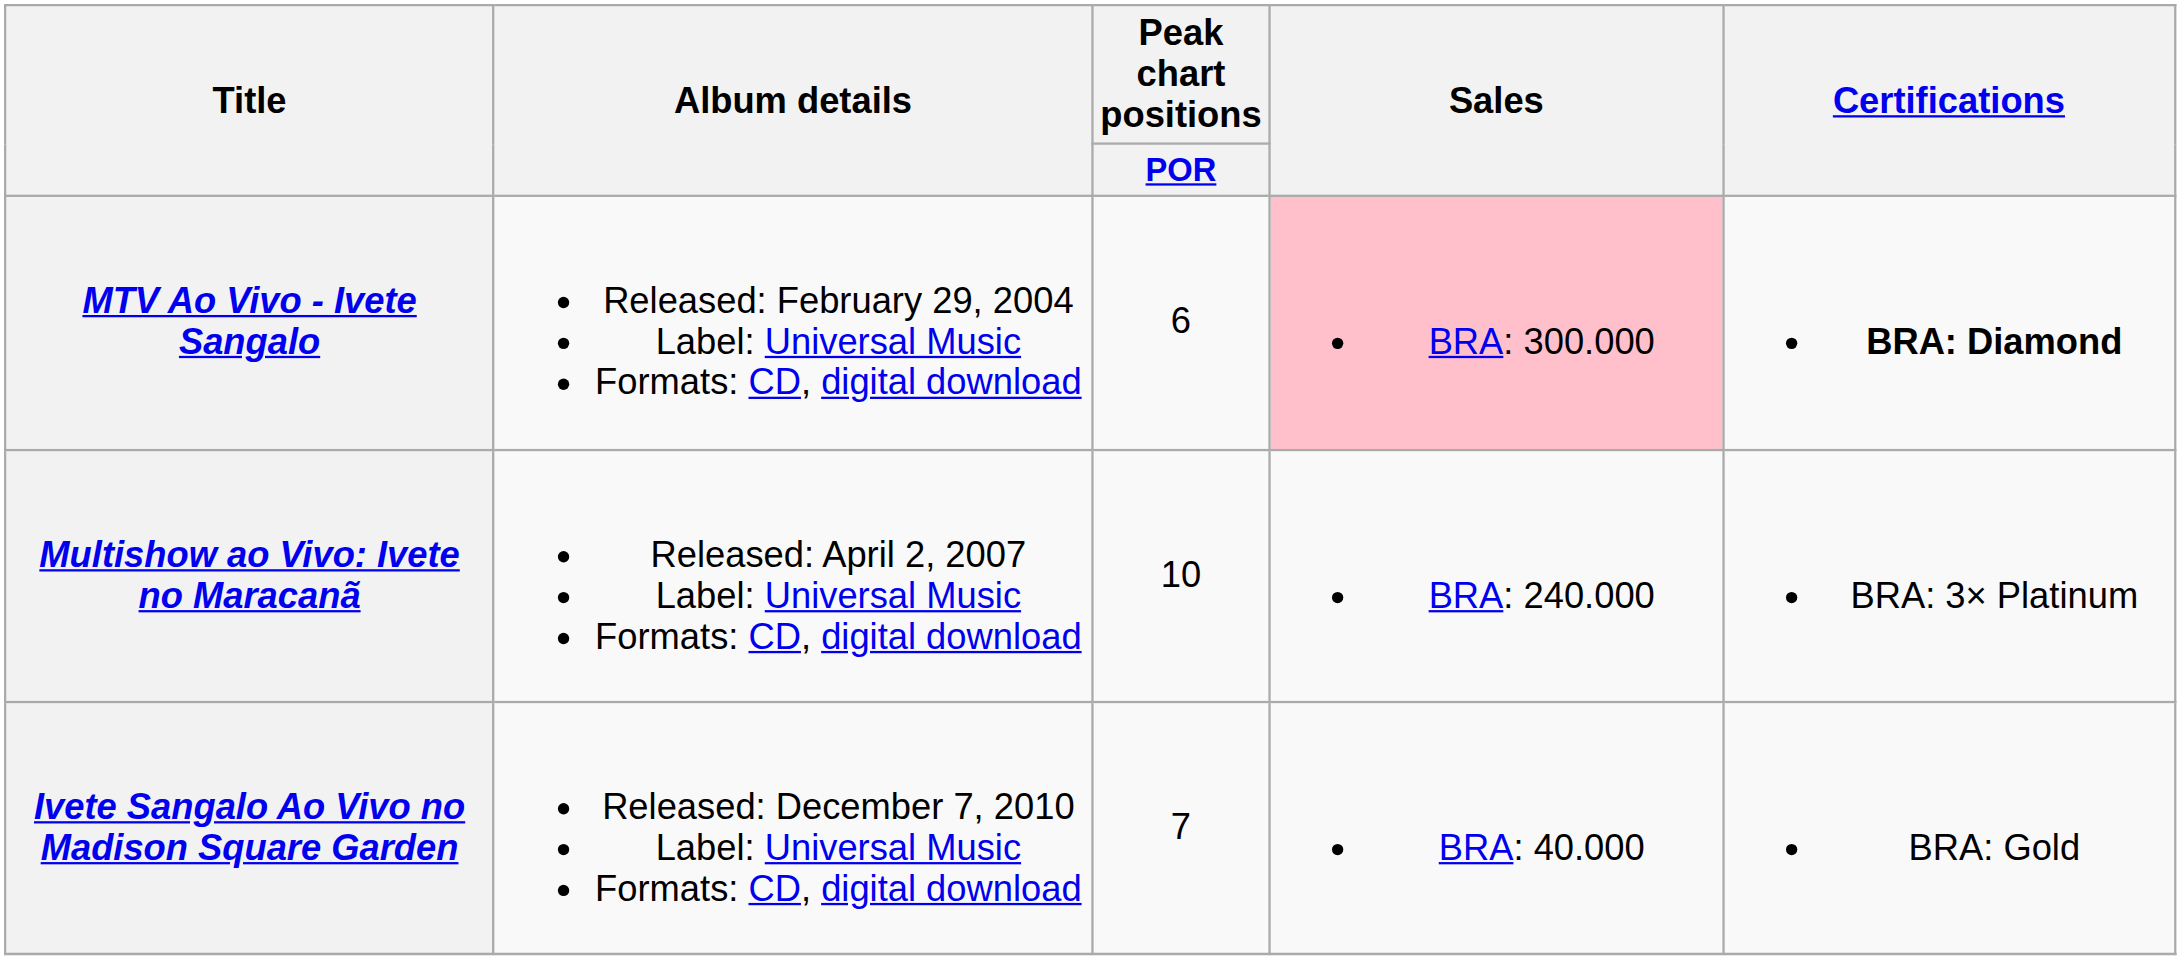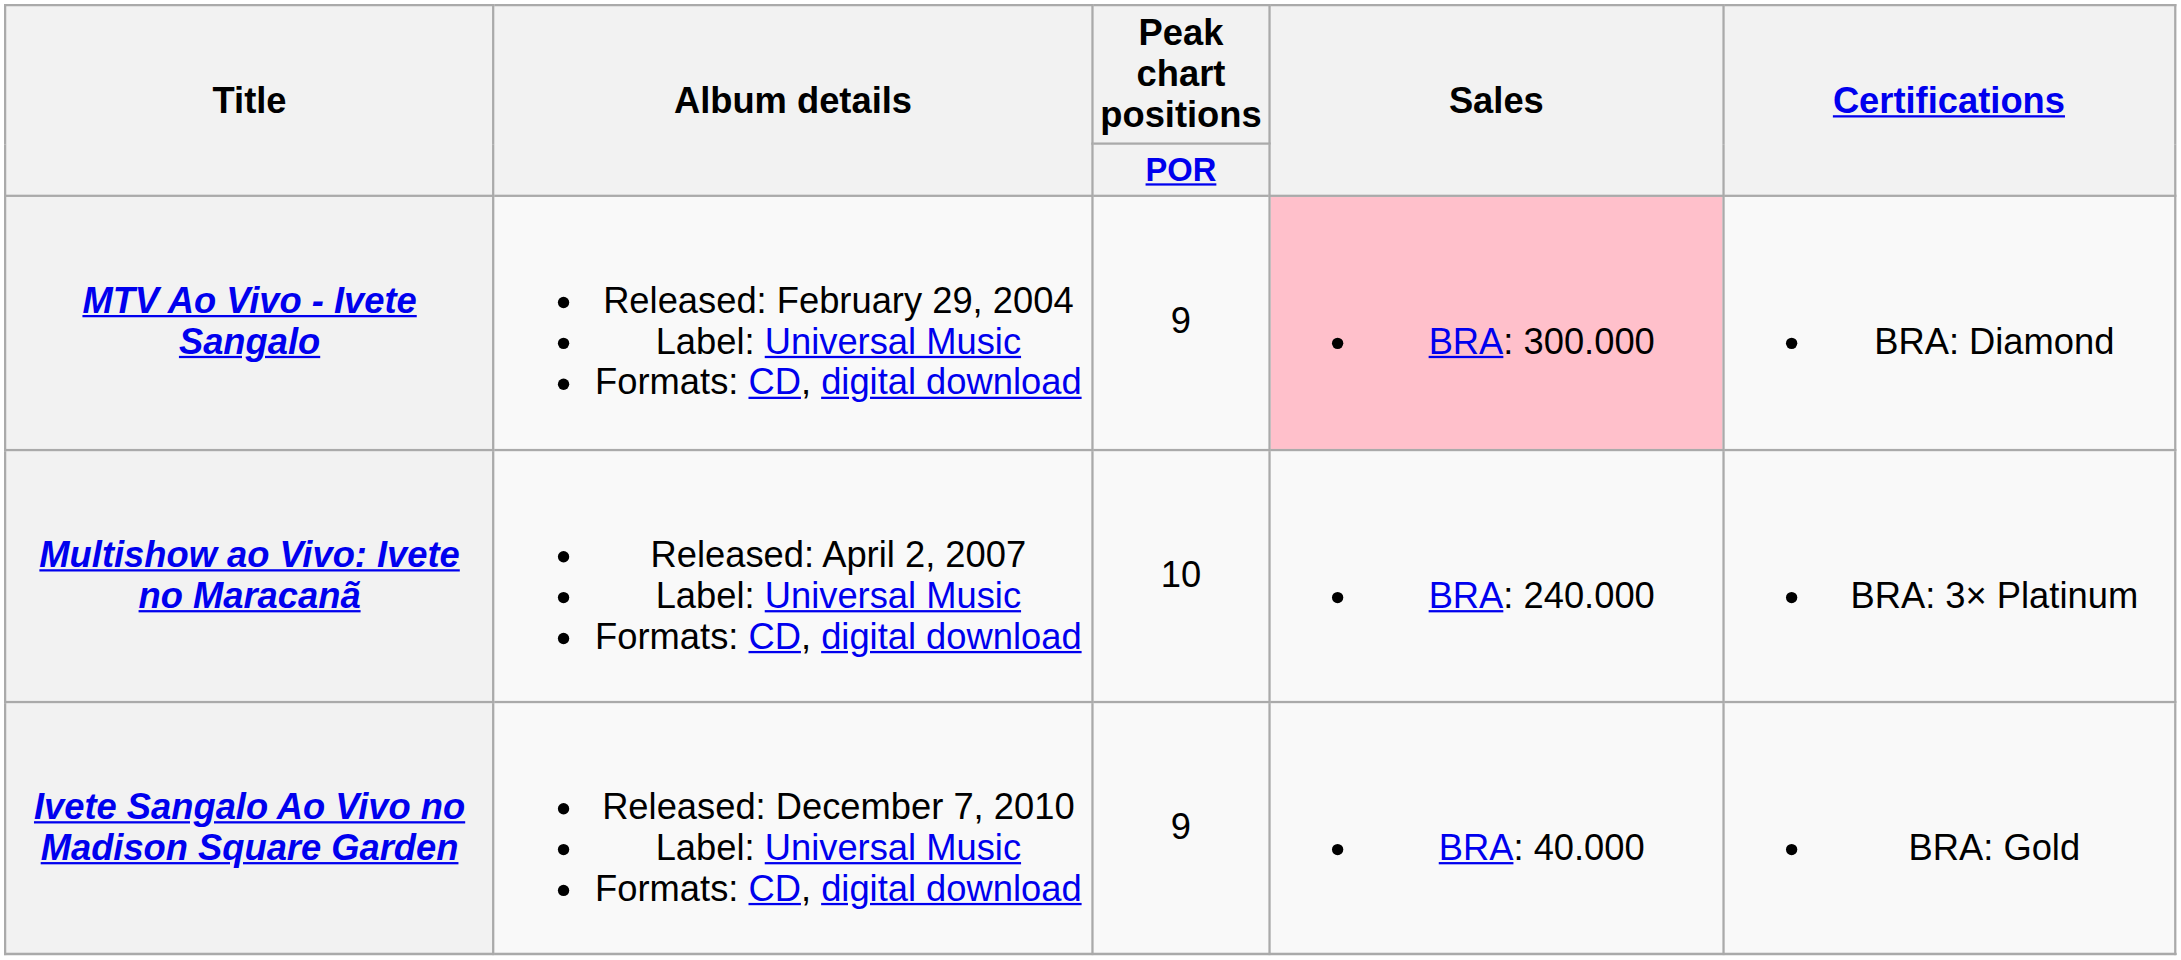 <table class="wikitable plainrowheaders" style="text-align:center;" border="1">
 <tr>
 <th scope="col" rowspan="2" style="width:13em;">Title</th>
 <th scope="col" rowspan="2" style="width:16em;">Album details</th>
 <th scope="col" colspan="1">Peak chart positions</th>
 <th scope="col" rowspan="2" style="width:12em;">Sales</th>
 <th scope="col" rowspan="2" style="width:12em;"><a href='#'>Certifications</a></th>
 </tr>
 <tr>
 <th scope="col" style="width:4em;font-size:90%;"><a href='#'>POR</a><br></th>
 </tr>
 <tr>
 <th scope="row"><strong><em><a href='#'>MTV Ao Vivo - Ivete Sangalo</a></em></strong></th>
 <td><br><ul><li>Released: February 29, 2004</li><li>Label: <a href='#'>Universal Music</a></li><li>Formats: <a href='#'>CD</a>, <a href='#'>digital download</a></li></ul></td>
-<td>6</td>
+<td>9</td>
 <td style="background: pink;"><br><ul><li><a href='#'>BRA</a>: 300.000</li></ul></td>
-<td><strong><br><ul><li>BRA: Diamond</li></ul></strong></td>
+<td><br><ul><li>BRA: Diamond</li></ul></td>
 </tr>
 <tr>
 <th scope="row"><strong><em><a href='#'>Multishow ao Vivo: Ivete no Maracanã</a></em></strong></th>
 <td><br><ul><li>Released: April 2, 2007</li><li>Label: <a href='#'>Universal Music</a></li><li>Formats: <a href='#'>CD</a>, <a href='#'>digital download</a></li></ul></td>
 <td>10</td>
 <td><br><ul><li><a href='#'>BRA</a>: 240.000</li></ul></td>
 <td><br><ul><li>BRA: 3× Platinum</li></ul></td>
 </tr>
 <tr>
 <th scope="row"><strong><em><a href='#'>Ivete Sangalo Ao Vivo no Madison Square Garden</a></em></strong></th>
 <td><br><ul><li>Released: December 7, 2010</li><li>Label: <a href='#'>Universal Music</a></li><li>Formats: <a href='#'>CD</a>, <a href='#'>digital download</a></li></ul></td>
-<td>7</td>
+<td>9</td>
 <td><br><ul><li><a href='#'>BRA</a>: 40.000</li></ul></td>
 <td><br><ul><li>BRA: Gold</li></ul></td>
 </tr>
 <tr>
 </tr>
 </table>
